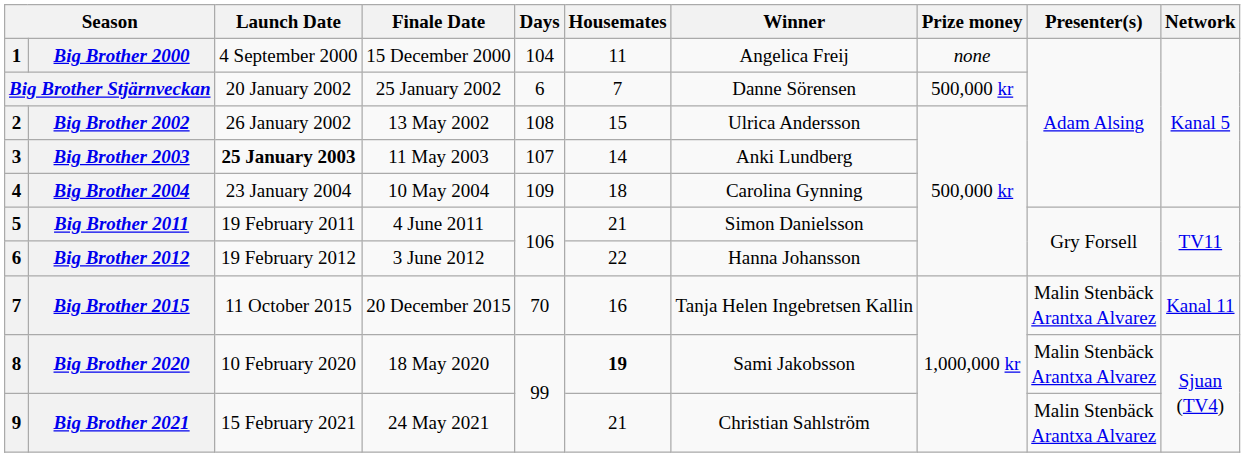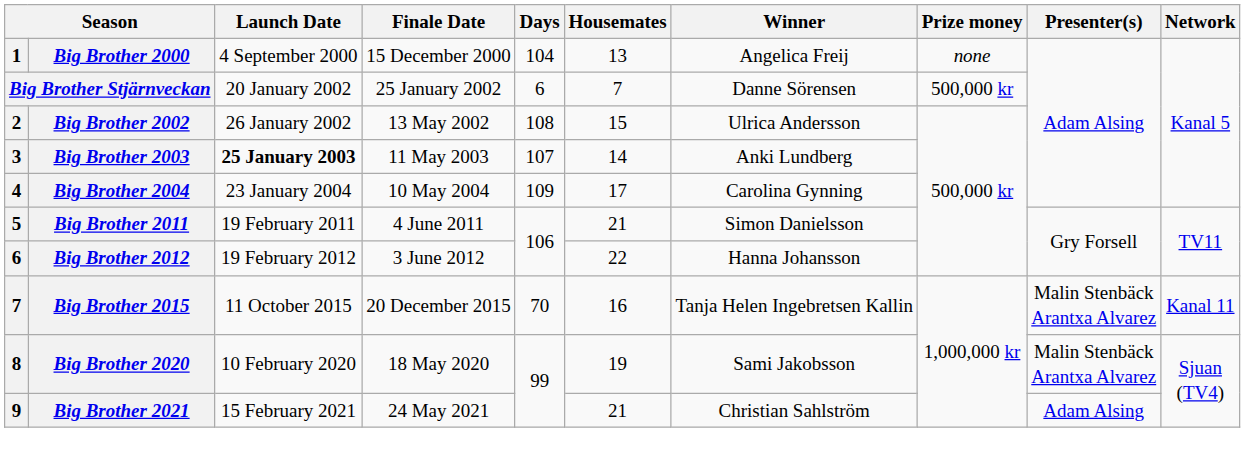 <table class="wikitable" style="text-align:center; width:auto; font-size:95%; line-height:20px;">
 <tr>
 <th colspan="2">Season</th>
 <th>Launch Date</th>
 <th>Finale Date</th>
 <th>Days</th>
 <th>Housemates</th>
 <th>Winner</th>
 <th>Prize money</th>
 <th>Presenter(s)</th>
 <th>Network</th>
 </tr>
 <tr>
 <th>1</th>
 <th><em><a href='#'>Big Brother 2000</a></em></th>
 <td>4 September 2000</td>
 <td>15 December 2000</td>
 <td>104</td>
-<td>11</td>
+<td>13</td>
 <td>Angelica Freij</td>
 <td><em>none</em></td>
 <td rowspan="5"><a href='#'>Adam Alsing</a></td>
 <td rowspan="5"><a href='#'>Kanal 5</a></td>
 </tr>
 <tr>
 <th colspan="2"><em><a href='#'>Big Brother Stjärnveckan</a></em></th>
 <td>20 January 2002</td>
 <td>25 January 2002</td>
 <td>6</td>
 <td>7</td>
 <td>Danne Sörensen</td>
 <td>500,000 <a href='#'>kr</a></td>
 </tr>
 <tr>
 <th>2</th>
 <th><em><a href='#'>Big Brother 2002</a></em></th>
 <td>26 January 2002</td>
 <td>13 May 2002</td>
 <td>108</td>
 <td>15</td>
 <td>Ulrica Andersson</td>
 <td rowspan="5">500,000 <a href='#'>kr</a></td>
 </tr>
 <tr>
 <th>3</th>
 <th><a href='#'><em>Big Brother 2003</em></a></th>
 <td><strong>25 January 2003</strong></td>
 <td>11 May 2003</td>
 <td>107</td>
 <td>14</td>
 <td>Anki Lundberg</td>
 </tr>
 <tr>
 <th>4</th>
 <th><a href='#'><em>Big Brother 2004</em></a></th>
 <td>23 January 2004</td>
 <td>10 May 2004</td>
 <td>109</td>
-<td>18</td>
+<td>17</td>
 <td>Carolina Gynning</td>
 </tr>
 <tr>
 <th>5</th>
 <th><a href='#'><em>Big Brother 2011</em></a></th>
 <td>19 February 2011</td>
 <td>4 June 2011</td>
 <td rowspan="2">106</td>
 <td>21</td>
 <td>Simon Danielsson</td>
 <td rowspan="2">Gry Forsell</td>
 <td rowspan="2"><a href='#'>TV11</a></td>
 </tr>
 <tr>
 <th>6</th>
 <th><a href='#'><em>Big Brother 2012</em></a></th>
 <td>19 February 2012</td>
 <td>3 June 2012</td>
 <td>22</td>
 <td>Hanna Johansson</td>
 </tr>
 <tr>
 <th>7</th>
 <th><a href='#'><em>Big Brother 2015</em></a></th>
 <td>11 October 2015</td>
 <td>20 December 2015</td>
 <td>70</td>
 <td>16</td>
 <td>Tanja Helen Ingebretsen Kallin</td>
 <td rowspan="3">1,000,000 <a href='#'>kr</a></td>
 <td>Malin Stenbäck<br><a href='#'>Arantxa Alvarez</a></td>
 <td><a href='#'>Kanal 11</a></td>
 </tr>
 <tr>
 <th>8</th>
 <th><a href='#'><em>Big Brother 2020</em></a></th>
 <td>10 February 2020</td>
 <td>18 May 2020</td>
 <td rowspan="2">99</td>
-<td><strong>19</strong></td>
+<td>19</td>
 <td>Sami Jakobsson</td>
 <td>Malin Stenbäck<br><a href='#'>Arantxa Alvarez</a></td>
 <td rowspan="2"><a href='#'>Sjuan</a><br>(<a href='#'>TV4</a>)</td>
 </tr>
 <tr>
 <th>9</th>
 <th><a href='#'><em>Big Brother 2021</em></a></th>
 <td>15 February 2021</td>
 <td>24 May 2021</td>
 <td>21</td>
 <td>Christian Sahlström</td>
-<td>Malin Stenbäck<br><a href='#'>Arantxa Alvarez</a></td>
+<td><a href='#'>Adam Alsing</a></td>
 </tr>
 </table>
